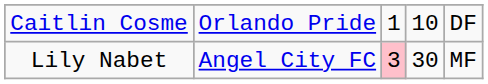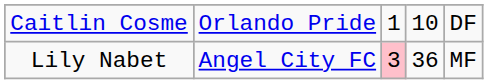 <table class="wikitable" style="text-align:center;">
 <tr>
 <td><a href='#'>Caitlin Cosme</a></td>
 <td><a href='#'>Orlando Pride</a></td>
 <td>1</td>
 <td>10</td>
 <td>DF</td>
 </tr>
 <tr>
 <td>Lily Nabet</td>
 <td><a href='#'>Angel City FC</a></td>
 <td style="background: pink;">3</td>
-<td>30</td>
+<td>36</td>
 <td>MF</td>
 </tr>
 </table>
